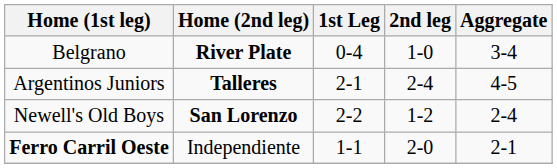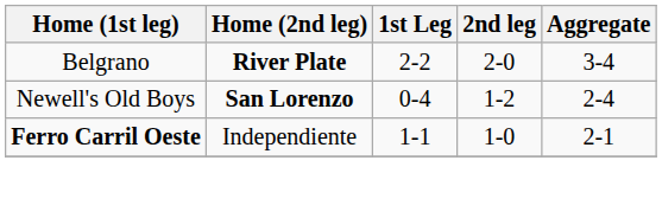 <table class="wikitable" style="text-align: center;">
 <tr>
 <th>Home (1st leg)</th>
 <th>Home (2nd leg)</th>
 <th>1st Leg</th>
 <th>2nd leg</th>
 <th>Aggregate</th>
 </tr>
 <tr>
 <td>Belgrano</td>
 <td><strong>River Plate</strong></td>
-<td>0-4</td>
-<td>1-0</td>
+<td>2-2</td>
+<td>2-0</td>
 <td>3-4</td>
-</tr>
-<tr>
-<td>Argentinos Juniors</td>
-<td><strong>Talleres</strong></td>
-<td>2-1</td>
-<td>2-4</td>
-<td>4-5</td>
 </tr>
 <tr>
 <td>Newell's Old Boys</td>
 <td><strong>San Lorenzo</strong></td>
-<td>2-2</td>
+<td>0-4</td>
 <td>1-2</td>
 <td>2-4</td>
 </tr>
 <tr>
 <td><strong>Ferro Carril Oeste</strong></td>
 <td>Independiente</td>
 <td>1-1</td>
-<td>2-0</td>
+<td>1-0</td>
 <td>2-1</td>
 </tr>
 <tr>
 </tr>
 </table>
